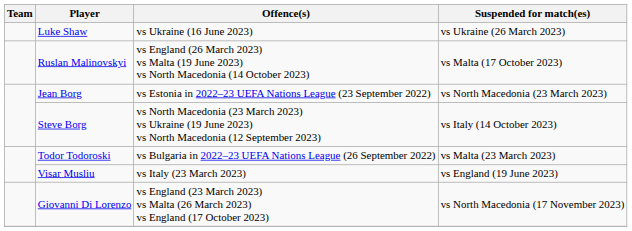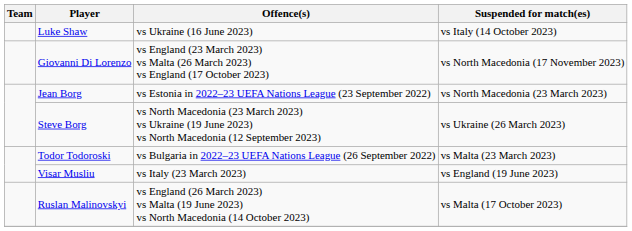 <table class="wikitable" style="font-size:90%">
 <tr>
 <th>Team</th>
 <th>Player</th>
 <th>Offence(s)</th>
 <th>Suspended for match(es)</th>
 </tr>
 <tr>
 <td></td>
 <td><a href='#'>Luke Shaw</a></td>
 <td> vs Ukraine (16 June 2023)</td>
-<td>vs Ukraine (26 March 2023)</td>
+<td>vs Italy (14 October 2023)</td>
 </tr>
 <tr>
 <td></td>
-<td><a href='#'>Ruslan Malinovskyi</a></td>
-<td> vs England (26 March 2023)<br> vs Malta (19 June 2023)<br> vs North Macedonia (14 October 2023)</td>
-<td>vs Malta (17 October 2023)</td>
+<td><a href='#'>Giovanni Di Lorenzo</a></td>
+<td> vs England (23 March 2023)<br> vs Malta (26 March 2023)<br> vs England (17 October 2023)</td>
+<td>vs North Macedonia (17 November 2023)</td>
 </tr>
 <tr>
 <td rowspan=2></td>
 <td><a href='#'>Jean Borg</a></td>
 <td> vs Estonia in <a href='#'>2022–23 UEFA Nations League</a> (23 September 2022)</td>
 <td>vs North Macedonia (23 March 2023)</td>
 </tr>
 <tr>
 <td><a href='#'>Steve Borg</a></td>
 <td> vs North Macedonia (23 March 2023)<br> vs Ukraine (19 June 2023)<br> vs North Macedonia (12 September 2023)</td>
-<td>vs Italy (14 October 2023)</td>
+<td>vs Ukraine (26 March 2023)</td>
 </tr>
 <tr>
 <td rowspan=2></td>
 <td><a href='#'>Todor Todoroski</a></td>
 <td> vs Bulgaria in <a href='#'>2022–23 UEFA Nations League</a> (26 September 2022)</td>
 <td>vs Malta (23 March 2023)</td>
 </tr>
 <tr>
 <td><a href='#'>Visar Musliu</a></td>
 <td> vs Italy (23 March 2023)</td>
 <td>vs England (19 June 2023)</td>
 </tr>
 <tr>
 <td></td>
-<td><a href='#'>Giovanni Di Lorenzo</a></td>
-<td> vs England (23 March 2023)<br> vs Malta (26 March 2023)<br> vs England (17 October 2023)</td>
-<td>vs North Macedonia (17 November 2023)</td>
+<td><a href='#'>Ruslan Malinovskyi</a></td>
+<td> vs England (26 March 2023)<br> vs Malta (19 June 2023)<br> vs North Macedonia (14 October 2023)</td>
+<td>vs Malta (17 October 2023)</td>
 </tr>
 <tr>
 </tr>
 </table>
